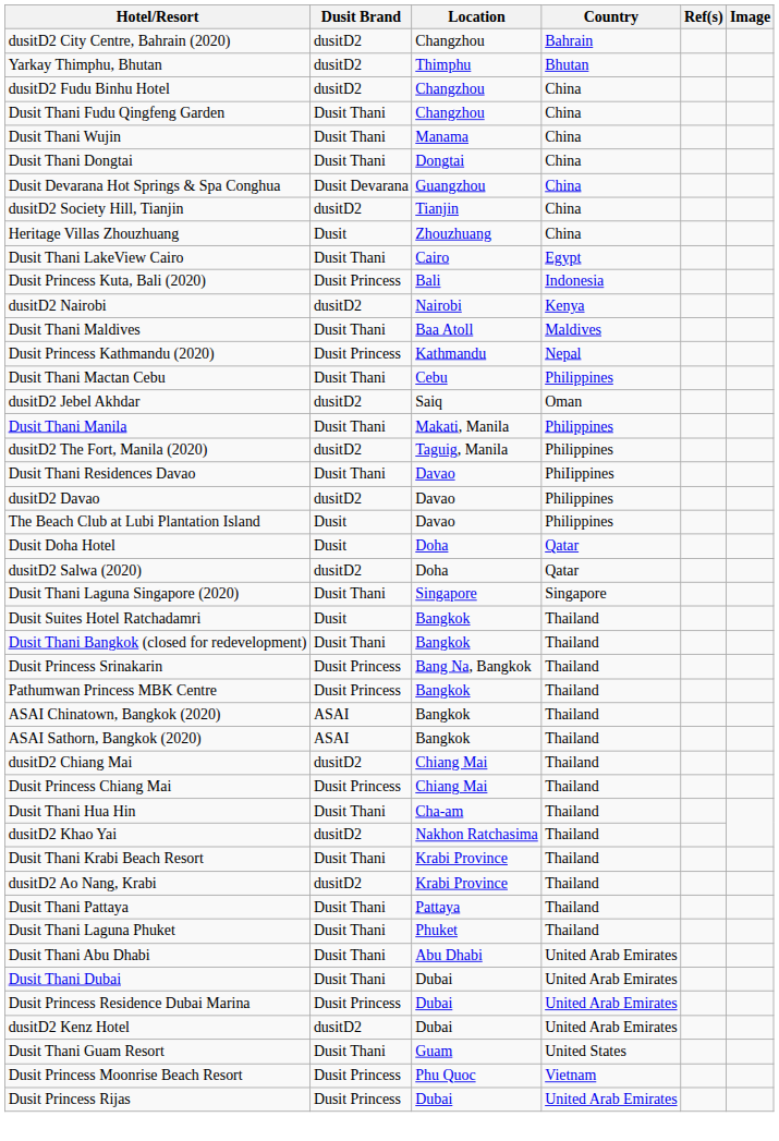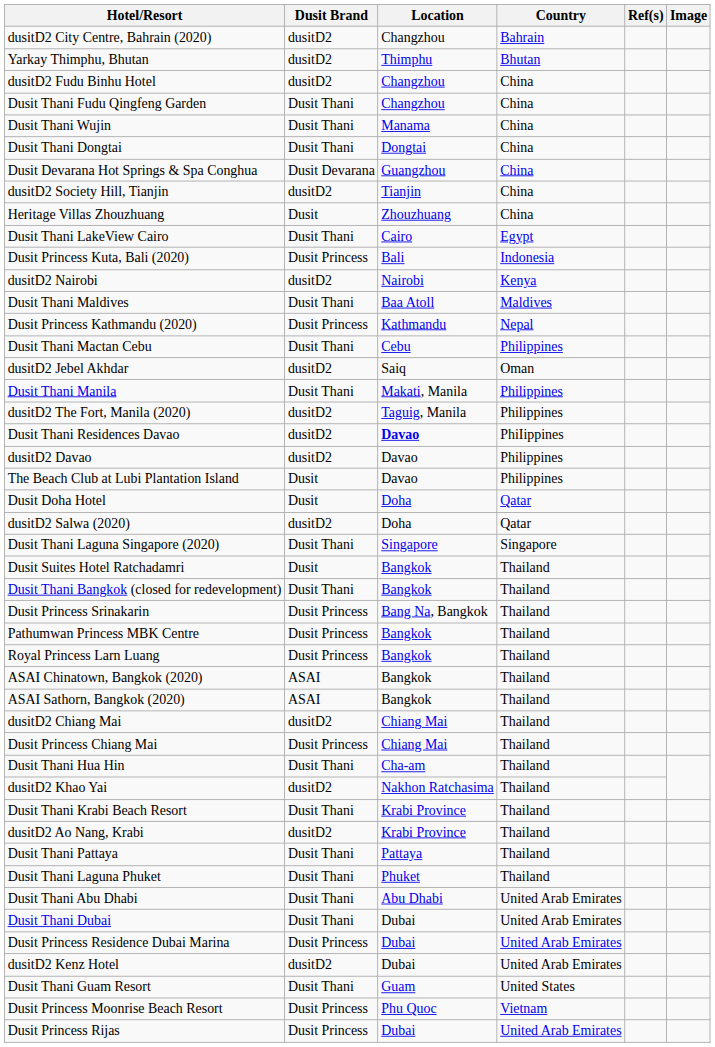 <table class="wikitable sortable">
 <tr>
 <th>Hotel/Resort</th>
 <th>Dusit Brand</th>
 <th>Location</th>
 <th>Country</th>
 <th>Ref(s)</th>
 <th>Image</th>
 </tr>
 <tr>
 <td>dusitD2 City Centre, Bahrain (2020)</td>
 <td>dusitD2</td>
 <td>Changzhou</td>
 <td><a href='#'>Bahrain</a></td>
 <td></td>
 <td></td>
 </tr>
 <tr>
 <td>Yarkay Thimphu, Bhutan</td>
 <td>dusitD2</td>
 <td><a href='#'>Thimphu</a></td>
 <td><a href='#'>Bhutan</a></td>
 <td></td>
 <td></td>
 </tr>
 <tr>
 <td>dusitD2 Fudu Binhu Hotel</td>
 <td>dusitD2</td>
 <td><a href='#'>Changzhou</a></td>
 <td>China</td>
 <td></td>
 <td></td>
 </tr>
 <tr>
 <td>Dusit Thani Fudu Qingfeng Garden</td>
 <td>Dusit Thani</td>
 <td><a href='#'>Changzhou</a></td>
 <td>China</td>
 <td></td>
 <td></td>
 </tr>
 <tr>
 <td>Dusit Thani Wujin</td>
 <td>Dusit Thani</td>
 <td><a href='#'>Manama</a></td>
 <td>China</td>
 <td></td>
 <td></td>
 </tr>
 <tr>
 <td>Dusit Thani Dongtai</td>
 <td>Dusit Thani</td>
 <td><a href='#'>Dongtai</a></td>
 <td>China</td>
 <td></td>
 <td></td>
 </tr>
 <tr>
 <td>Dusit Devarana Hot Springs & Spa Conghua</td>
 <td>Dusit Devarana</td>
 <td><a href='#'>Guangzhou</a></td>
 <td><a href='#'>China</a></td>
 <td></td>
 <td></td>
 </tr>
 <tr>
 <td>dusitD2 Society Hill, Tianjin</td>
 <td>dusitD2</td>
 <td><a href='#'>Tianjin</a></td>
 <td>China</td>
 <td></td>
 <td></td>
 </tr>
 <tr>
 <td>Heritage Villas Zhouzhuang</td>
 <td>Dusit</td>
 <td><a href='#'>Zhouzhuang</a></td>
 <td>China</td>
 <td></td>
 <td></td>
 </tr>
 <tr>
 <td>Dusit Thani LakeView Cairo</td>
 <td>Dusit Thani</td>
 <td><a href='#'>Cairo</a></td>
 <td><a href='#'>Egypt</a></td>
 <td></td>
 <td></td>
 </tr>
 <tr>
 <td>Dusit Princess Kuta, Bali (2020)</td>
 <td>Dusit Princess</td>
 <td><a href='#'>Bali</a></td>
 <td><a href='#'>Indonesia</a></td>
 <td></td>
 <td></td>
 </tr>
 <tr>
 <td>dusitD2 Nairobi</td>
 <td>dusitD2</td>
 <td><a href='#'>Nairobi</a></td>
 <td><a href='#'>Kenya</a></td>
 <td></td>
 <td></td>
 </tr>
 <tr>
 <td>Dusit Thani Maldives</td>
 <td>Dusit Thani</td>
 <td><a href='#'>Baa Atoll</a></td>
 <td><a href='#'>Maldives</a></td>
 <td></td>
 <td></td>
 </tr>
 <tr>
 <td>Dusit Princess Kathmandu (2020)</td>
 <td>Dusit Princess</td>
 <td><a href='#'>Kathmandu</a></td>
 <td><a href='#'>Nepal</a></td>
 <td></td>
 <td></td>
 </tr>
 <tr>
 <td>Dusit Thani Mactan Cebu</td>
 <td>Dusit Thani</td>
 <td><a href='#'>Cebu</a></td>
 <td><a href='#'>Philippines</a></td>
 <td></td>
 <td></td>
 </tr>
 <tr>
 <td>dusitD2 Jebel Akhdar</td>
 <td>dusitD2</td>
 <td>Saiq</td>
 <td>Oman</td>
 <td></td>
 <td></td>
 </tr>
 <tr>
 <td><a href='#'>Dusit Thani Manila</a></td>
 <td>Dusit Thani</td>
 <td><a href='#'>Makati</a>, Manila</td>
 <td><a href='#'>Philippines</a></td>
 <td></td>
 <td></td>
 </tr>
 <tr>
 <td>dusitD2 The Fort, Manila (2020)</td>
 <td>dusitD2</td>
 <td><a href='#'>Taguig</a>, Manila</td>
 <td>Philippines</td>
 <td></td>
 <td></td>
 </tr>
 <tr>
 <td>Dusit Thani Residences Davao</td>
-<td>Dusit Thani</td>
-<td><a href='#'>Davao</a></td>
+<td>dusitD2</td>
+<td><strong><a href='#'>Davao</a></strong></td>
 <td>PhiIippines</td>
 <td></td>
 <td></td>
 </tr>
 <tr>
 <td>dusitD2 Davao</td>
 <td>dusitD2</td>
 <td>Davao</td>
 <td>Philippines</td>
 <td></td>
 <td></td>
 </tr>
 <tr>
 <td>The Beach Club at Lubi Plantation Island</td>
 <td>Dusit</td>
 <td>Davao</td>
 <td>Philippines</td>
 <td></td>
 <td></td>
 </tr>
 <tr>
 <td>Dusit Doha Hotel</td>
 <td>Dusit</td>
 <td><a href='#'>Doha</a></td>
 <td><a href='#'>Qatar</a></td>
 <td></td>
 <td></td>
 </tr>
 <tr>
 <td>dusitD2 Salwa (2020)</td>
 <td>dusitD2</td>
 <td>Doha</td>
 <td>Qatar</td>
 <td></td>
 <td></td>
 </tr>
 <tr>
 <td>Dusit Thani Laguna Singapore (2020)</td>
 <td>Dusit Thani</td>
 <td><a href='#'>Singapore</a></td>
 <td>Singapore</td>
 <td></td>
 <td></td>
 </tr>
 <tr>
 <td>Dusit Suites Hotel Ratchadamri</td>
 <td>Dusit</td>
 <td><a href='#'>Bangkok</a></td>
 <td>Thailand</td>
 <td></td>
 <td></td>
 </tr>
 <tr>
 <td><a href='#'>Dusit Thani Bangkok</a> (closed for redevelopment)</td>
 <td>Dusit Thani</td>
 <td><a href='#'>Bangkok</a></td>
 <td>Thailand</td>
 <td></td>
 <td></td>
 </tr>
 <tr>
 <td>Dusit Princess Srinakarin</td>
 <td>Dusit Princess</td>
 <td><a href='#'>Bang Na</a>, Bangkok</td>
 <td>Thailand</td>
 <td></td>
 <td></td>
 </tr>
 <tr>
 <td>Pathumwan Princess MBK Centre</td>
+<td>Dusit Princess</td>
+<td><a href='#'>Bangkok</a></td>
+<td>Thailand</td>
+<td></td>
+<td></td>
+</tr>
+<tr>
+<td>Royal Princess Larn Luang</td>
 <td>Dusit Princess</td>
 <td><a href='#'>Bangkok</a></td>
 <td>Thailand</td>
 <td></td>
 <td></td>
 </tr>
 <tr>
 <td>ASAI Chinatown, Bangkok (2020)</td>
 <td>ASAI</td>
 <td>Bangkok</td>
 <td>Thailand</td>
 <td></td>
 <td></td>
 </tr>
 <tr>
 <td>ASAI Sathorn, Bangkok (2020)</td>
 <td>ASAI</td>
 <td>Bangkok</td>
 <td>Thailand</td>
 <td></td>
 <td></td>
 </tr>
 <tr>
 <td>dusitD2 Chiang Mai</td>
 <td>dusitD2</td>
 <td><a href='#'>Chiang Mai</a></td>
 <td>Thailand</td>
 <td></td>
 <td></td>
 </tr>
 <tr>
 <td>Dusit Princess Chiang Mai</td>
 <td>Dusit Princess</td>
 <td><a href='#'>Chiang Mai</a></td>
 <td>Thailand</td>
 <td></td>
 <td></td>
 </tr>
 <tr>
 <td>Dusit Thani Hua Hin</td>
 <td>Dusit Thani</td>
 <td><a href='#'>Cha-am</a></td>
 <td>Thailand</td>
 <td></td>
 </tr>
 <tr>
 <td>dusitD2 Khao Yai</td>
 <td>dusitD2</td>
 <td><a href='#'>Nakhon Ratchasima</a></td>
 <td>Thailand</td>
 <td></td>
 </tr>
 <tr>
 <td>Dusit Thani Krabi Beach Resort</td>
 <td>Dusit Thani</td>
 <td><a href='#'>Krabi Province</a></td>
 <td>Thailand</td>
 <td></td>
 <td></td>
 </tr>
 <tr>
 <td>dusitD2 Ao Nang, Krabi</td>
 <td>dusitD2</td>
 <td><a href='#'>Krabi Province</a></td>
 <td>Thailand</td>
 <td></td>
 <td></td>
 </tr>
 <tr>
 <td>Dusit Thani Pattaya</td>
 <td>Dusit Thani</td>
 <td><a href='#'>Pattaya</a></td>
 <td>Thailand</td>
 <td></td>
 <td></td>
 </tr>
 <tr>
 <td>Dusit Thani Laguna Phuket</td>
 <td>Dusit Thani</td>
 <td><a href='#'>Phuket</a></td>
 <td>Thailand</td>
 <td></td>
 <td></td>
 </tr>
 <tr>
 <td>Dusit Thani Abu Dhabi</td>
 <td>Dusit Thani</td>
 <td><a href='#'>Abu Dhabi</a></td>
 <td>United Arab Emirates</td>
 <td></td>
 <td></td>
 </tr>
 <tr>
 <td><a href='#'>Dusit Thani Dubai</a></td>
 <td>Dusit Thani</td>
 <td>Dubai</td>
 <td>United Arab Emirates</td>
 <td></td>
 <td></td>
 </tr>
 <tr>
 <td>Dusit Princess Residence Dubai Marina</td>
 <td>Dusit Princess</td>
 <td><a href='#'>Dubai</a></td>
 <td><a href='#'>United Arab Emirates</a></td>
 <td></td>
 <td></td>
 </tr>
 <tr>
 <td>dusitD2 Kenz Hotel</td>
 <td>dusitD2</td>
 <td>Dubai</td>
 <td>United Arab Emirates</td>
 <td></td>
 <td></td>
 </tr>
 <tr>
 <td>Dusit Thani Guam Resort</td>
 <td>Dusit Thani</td>
 <td><a href='#'>Guam</a></td>
 <td>United States</td>
 <td></td>
 <td></td>
 </tr>
 <tr>
 <td>Dusit Princess Moonrise Beach Resort</td>
 <td>Dusit Princess</td>
 <td><a href='#'>Phu Quoc</a></td>
 <td><a href='#'>Vietnam</a></td>
 <td></td>
 <td></td>
 </tr>
 <tr>
 <td>Dusit Princess Rijas</td>
 <td>Dusit Princess</td>
 <td><a href='#'>Dubai</a></td>
 <td><a href='#'>United Arab Emirates</a></td>
 <td></td>
 <td></td>
 </tr>
 </table>
